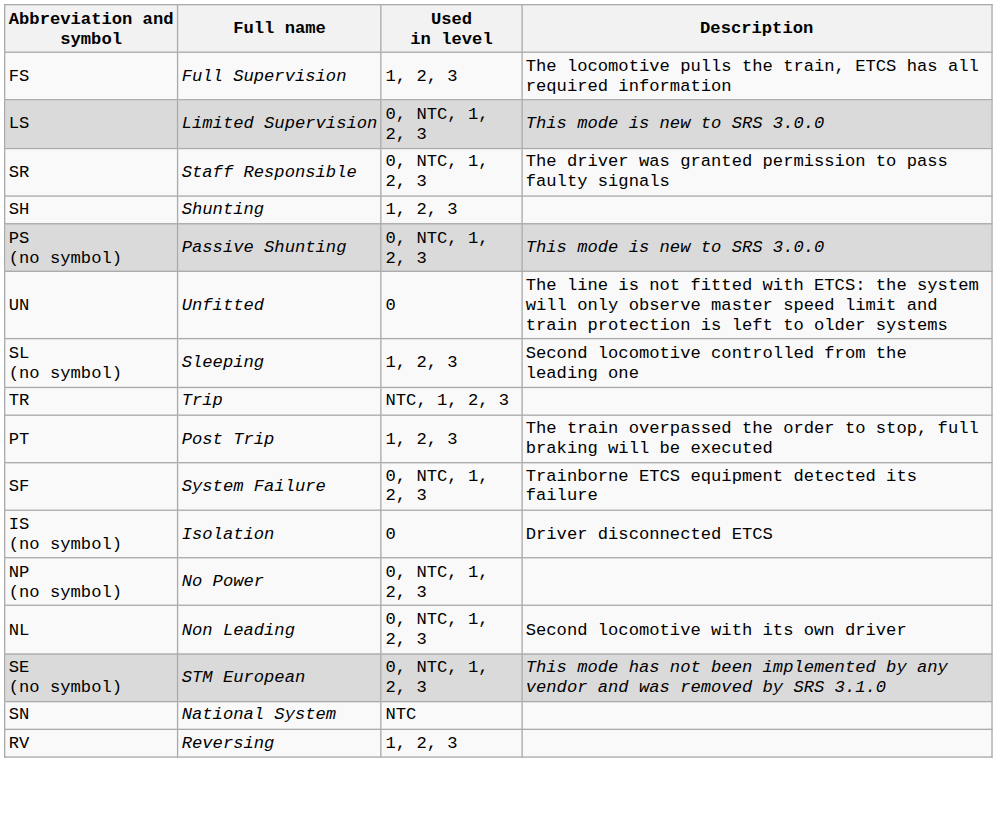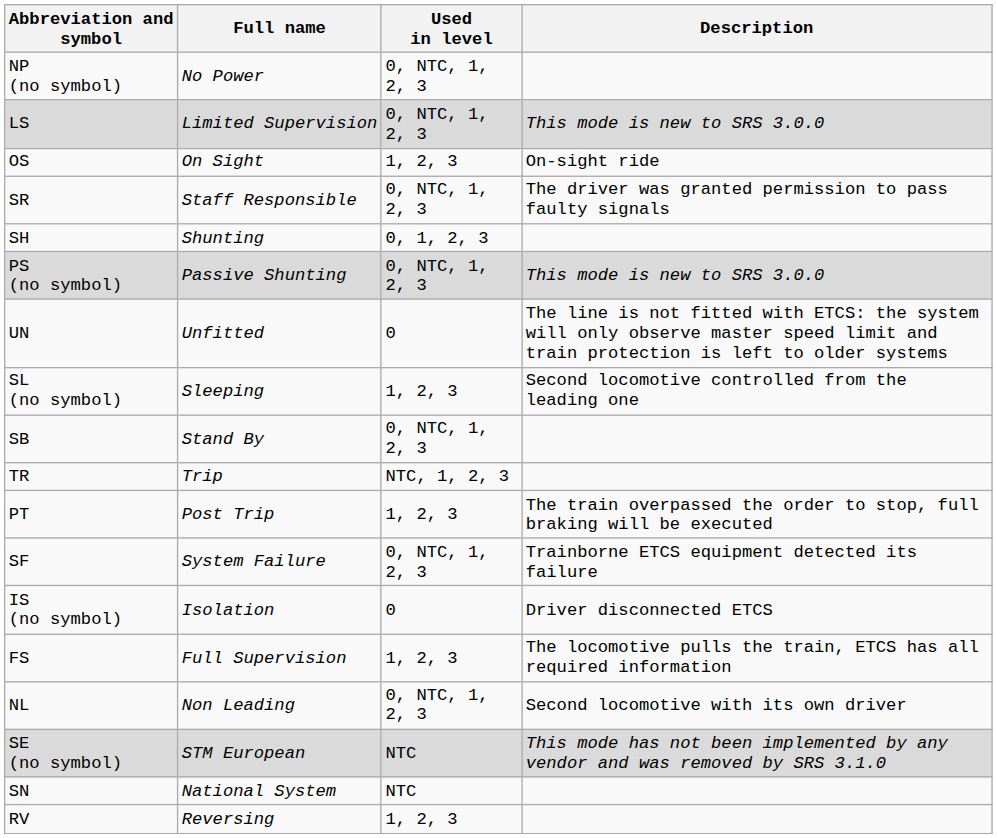 <table class="wikitable">
 <tr class="hintergrundfarbe6">
 <th>Abbreviation and<br><strong><em></em></strong> symbol</th>
 <th>Full name</th>
 <th style="width:100px;">Used<br> in level</th>
 <th width=350>Description</th>
 </tr>
 <tr>
-<td>FS<br></td>
-<td><em>Full Supervision</em></td>
-<td>1, 2, 3</td>
-<td>The locomotive pulls the train, ETCS has all required information</td>
+<td>NP<br>(no symbol)</td>
+<td><em>No Power</em></td>
+<td>0, NTC, 1, 2, 3</td>
+<td></td>
 </tr>
 <tr style="background:#DADADA;">
 <td>LS<br></td>
 <td><em>Limited Supervision</em></td>
 <td>0, NTC, 1, 2, 3</td>
 <td><em>This mode is new to SRS 3.0.0</em></td>
+</tr>
+<tr>
+<td>OS<br></td>
+<td><em>On Sight</em></td>
+<td>1, 2, 3</td>
+<td>On-sight ride</td>
 </tr>
 <tr>
 <td>SR<br></td>
 <td><em>Staff Responsible</em></td>
 <td>0, NTC, 1, 2, 3</td>
 <td>The driver was granted permission to pass faulty signals</td>
 </tr>
 <tr>
 <td>SH<br></td>
 <td><em>Shunting</em></td>
-<td>1, 2, 3</td>
+<td>0, 1, 2, 3</td>
 <td></td>
 </tr>
 <tr style="background:#DADADA;">
 <td>PS<br>(no symbol)</td>
 <td><em>Passive Shunting</em></td>
 <td>0, NTC, 1, 2, 3</td>
 <td><em>This mode is new to SRS 3.0.0</em></td>
 </tr>
 <tr>
 <td>UN<br></td>
 <td><em>Unfitted</em></td>
 <td>0</td>
 <td>The line is not fitted with ETCS: the system will only observe master speed limit and train protection is left to older systems</td>
 </tr>
 <tr>
 <td>SL<br>(no symbol)</td>
 <td><em>Sleeping</em></td>
 <td>1, 2, 3</td>
 <td>Second locomotive controlled from the leading one</td>
+</tr>
+<tr>
+<td>SB<br></td>
+<td><em>Stand By</em></td>
+<td>0, NTC, 1, 2, 3</td>
+<td></td>
 </tr>
 <tr>
 <td>TR<br></td>
 <td><em>Trip</em></td>
 <td>NTC, 1, 2, 3</td>
 <td></td>
 </tr>
 <tr>
 <td>PT<br></td>
 <td><em>Post Trip</em></td>
 <td>1, 2, 3</td>
 <td>The train overpassed the order to stop, full braking will be executed</td>
 </tr>
 <tr>
 <td>SF<br></td>
 <td><em>System Failure</em></td>
 <td>0, NTC, 1, 2, 3</td>
 <td>Trainborne ETCS equipment detected its failure</td>
 </tr>
 <tr>
 <td>IS<br>(no symbol)</td>
 <td><em>Isolation</em></td>
 <td>0</td>
 <td>Driver disconnected ETCS</td>
 </tr>
 <tr>
-<td>NP<br>(no symbol)</td>
-<td><em>No Power</em></td>
-<td>0, NTC, 1, 2, 3</td>
-<td></td>
+<td>FS<br></td>
+<td><em>Full Supervision</em></td>
+<td>1, 2, 3</td>
+<td>The locomotive pulls the train, ETCS has all required information</td>
 </tr>
 <tr>
 <td>NL<br></td>
 <td><em>Non Leading</em></td>
 <td>0, NTC, 1, 2, 3</td>
 <td>Second locomotive with its own driver</td>
 </tr>
 <tr style="background:#DADADA;">
 <td>SE<br>(no symbol)</td>
 <td><em>STM European</em></td>
-<td>0, NTC, 1, 2, 3</td>
+<td>NTC</td>
 <td><em>This mode has not been implemented by any vendor and was removed by SRS 3.1.0</em></td>
 </tr>
 <tr>
 <td>SN<br></td>
 <td><em>National System</em></td>
 <td>NTC</td>
 <td></td>
 </tr>
 <tr>
 <td>RV<br></td>
 <td><em>Reversing</em></td>
 <td>1, 2, 3</td>
 <td></td>
 </tr>
 </table>
